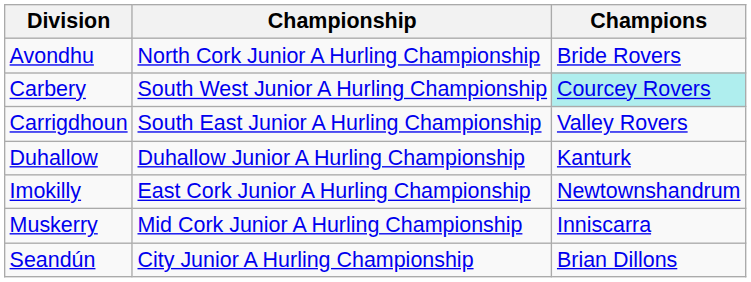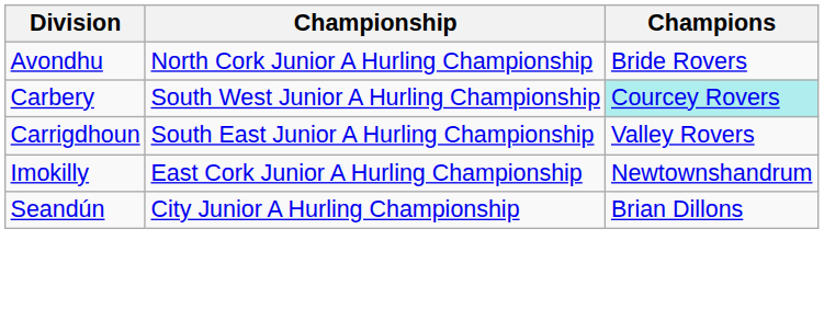 <table class="wikitable">
 <tr>
 <th>Division</th>
 <th>Championship</th>
 <th>Champions</th>
 </tr>
 <tr>
 <td><a href='#'>Avondhu</a></td>
 <td><a href='#'>North Cork Junior A Hurling Championship</a></td>
 <td><a href='#'>Bride Rovers</a></td>
 </tr>
 <tr>
 <td><a href='#'>Carbery</a></td>
 <td><a href='#'>South West Junior A Hurling Championship</a></td>
 <td style="background: paleturquoise;"><a href='#'>Courcey Rovers</a></td>
 </tr>
 <tr>
 <td><a href='#'>Carrigdhoun</a></td>
 <td><a href='#'>South East Junior A Hurling Championship</a></td>
 <td><a href='#'>Valley Rovers</a></td>
 </tr>
 <tr>
-<td><a href='#'>Duhallow</a></td>
-<td><a href='#'>Duhallow Junior A Hurling Championship</a></td>
-<td><a href='#'>Kanturk</a></td>
-</tr>
-<tr>
 <td><a href='#'>Imokilly</a></td>
 <td><a href='#'>East Cork Junior A Hurling Championship</a></td>
 <td><a href='#'>Newtownshandrum</a></td>
-</tr>
-<tr>
-<td><a href='#'>Muskerry</a></td>
-<td><a href='#'>Mid Cork Junior A Hurling Championship</a></td>
-<td><a href='#'>Inniscarra</a></td>
 </tr>
 <tr>
 <td><a href='#'>Seandún</a></td>
 <td><a href='#'>City Junior A Hurling Championship</a></td>
 <td><a href='#'>Brian Dillons</a></td>
 </tr>
 </table>
